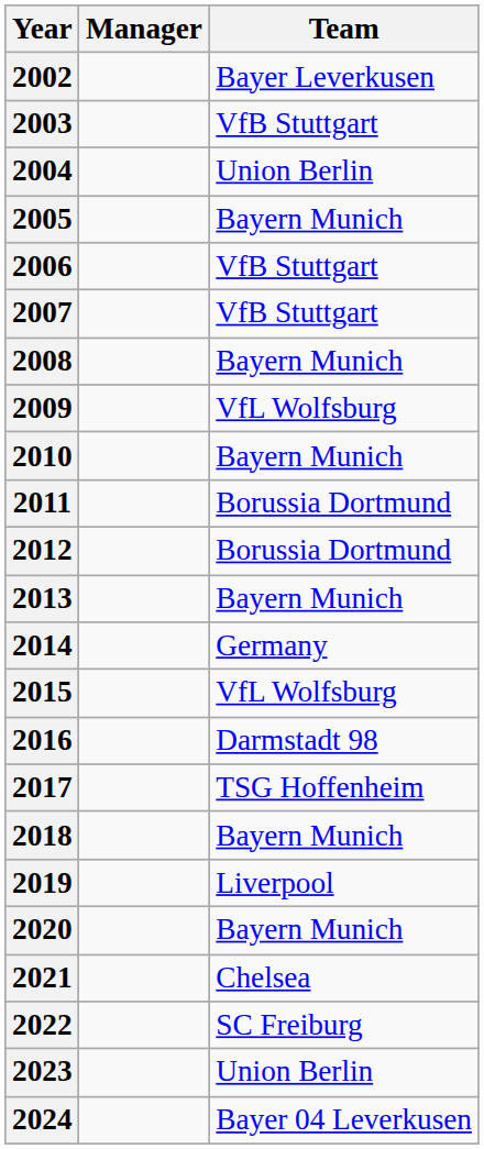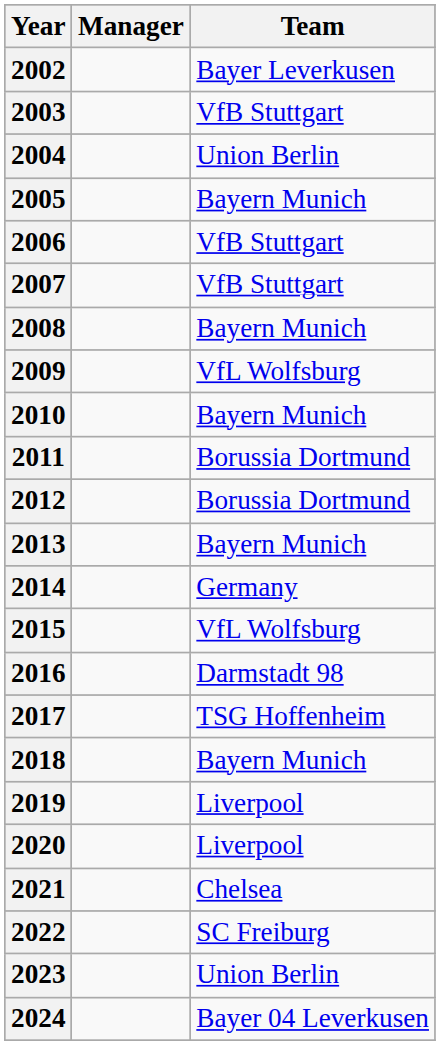 <table class=wikitable plainrowheaders sortable>
 <tr>
 <th scope=col>Year</th>
 <th scope=col>Manager</th>
 <th scope=col>Team</th>
 </tr>
 <tr>
 <th scope=row>2002</th>
 <td></td>
 <td><a href='#'>Bayer Leverkusen</a></td>
 </tr>
 <tr>
 <th scope=row>2003</th>
 <td></td>
 <td><a href='#'>VfB Stuttgart</a></td>
 </tr>
 <tr>
 <th scope=row>2004</th>
 <td></td>
 <td><a href='#'>Union Berlin</a></td>
 </tr>
 <tr>
 <th scope=row>2005</th>
 <td></td>
 <td><a href='#'>Bayern Munich</a></td>
 </tr>
 <tr>
 <th scope=row>2006</th>
 <td></td>
 <td><a href='#'>VfB Stuttgart</a></td>
 </tr>
 <tr>
 <th scope=row>2007</th>
 <td></td>
 <td><a href='#'>VfB Stuttgart</a></td>
 </tr>
 <tr>
 <th scope=row>2008</th>
 <td></td>
 <td><a href='#'>Bayern Munich</a></td>
 </tr>
 <tr>
 <th scope=row>2009</th>
 <td></td>
 <td><a href='#'>VfL Wolfsburg</a></td>
 </tr>
 <tr>
 <th scope=row>2010</th>
 <td> </td>
 <td><a href='#'>Bayern Munich</a></td>
 </tr>
 <tr>
 <th scope=row>2011</th>
 <td></td>
 <td><a href='#'>Borussia Dortmund</a></td>
 </tr>
 <tr>
 <th scope=row>2012</th>
 <td></td>
 <td><a href='#'>Borussia Dortmund</a></td>
 </tr>
 <tr>
 <th scope=row>2013</th>
 <td></td>
 <td><a href='#'>Bayern Munich</a></td>
 </tr>
 <tr>
 <th scope=row>2014</th>
 <td></td>
 <td><a href='#'>Germany</a></td>
 </tr>
 <tr>
 <th scope=row>2015</th>
 <td></td>
 <td><a href='#'>VfL Wolfsburg</a></td>
 </tr>
 <tr>
 <th scope=row>2016</th>
 <td></td>
 <td><a href='#'>Darmstadt 98</a></td>
 </tr>
 <tr>
 <th scope=row>2017</th>
 <td></td>
 <td><a href='#'>TSG Hoffenheim</a></td>
 </tr>
 <tr>
 <th scope=row>2018</th>
 <td></td>
 <td><a href='#'>Bayern Munich</a></td>
 </tr>
 <tr>
 <th scope=row>2019</th>
 <td></td>
 <td> <a href='#'>Liverpool</a></td>
 </tr>
 <tr>
 <th scope=row>2020</th>
 <td></td>
-<td><a href='#'>Bayern Munich</a></td>
+<td> <a href='#'>Liverpool</a></td>
 </tr>
 <tr>
 <th scope=row>2021</th>
 <td></td>
 <td> <a href='#'>Chelsea</a></td>
 </tr>
 <tr>
 <th scope=row>2022</th>
 <td></td>
 <td><a href='#'>SC Freiburg</a></td>
 </tr>
 <tr>
 <th scope=row>2023</th>
 <td> </td>
 <td><a href='#'>Union Berlin</a></td>
 </tr>
 <tr>
 <th scope=row>2024</th>
 <td> </td>
 <td><a href='#'>Bayer 04 Leverkusen</a></td>
 </tr>
 </table>
